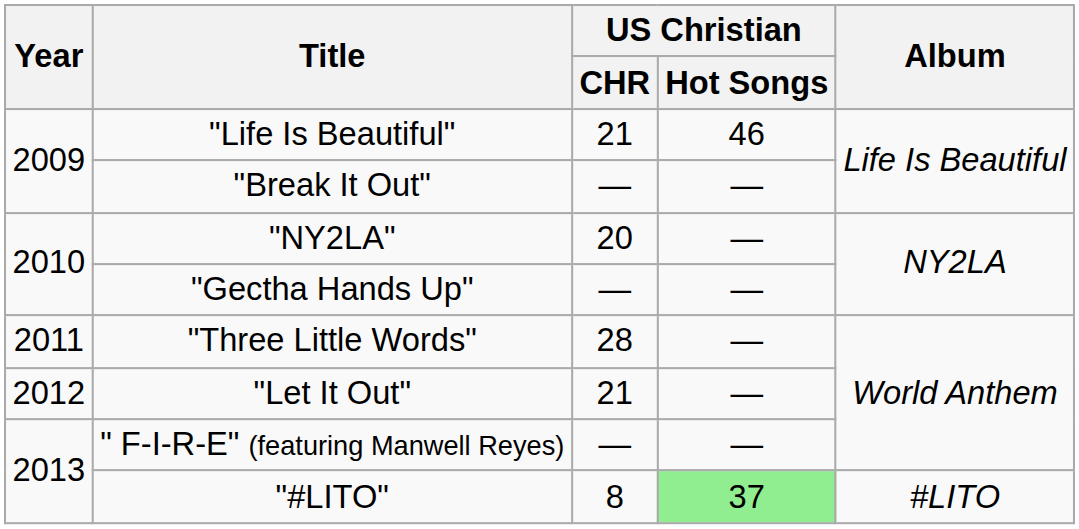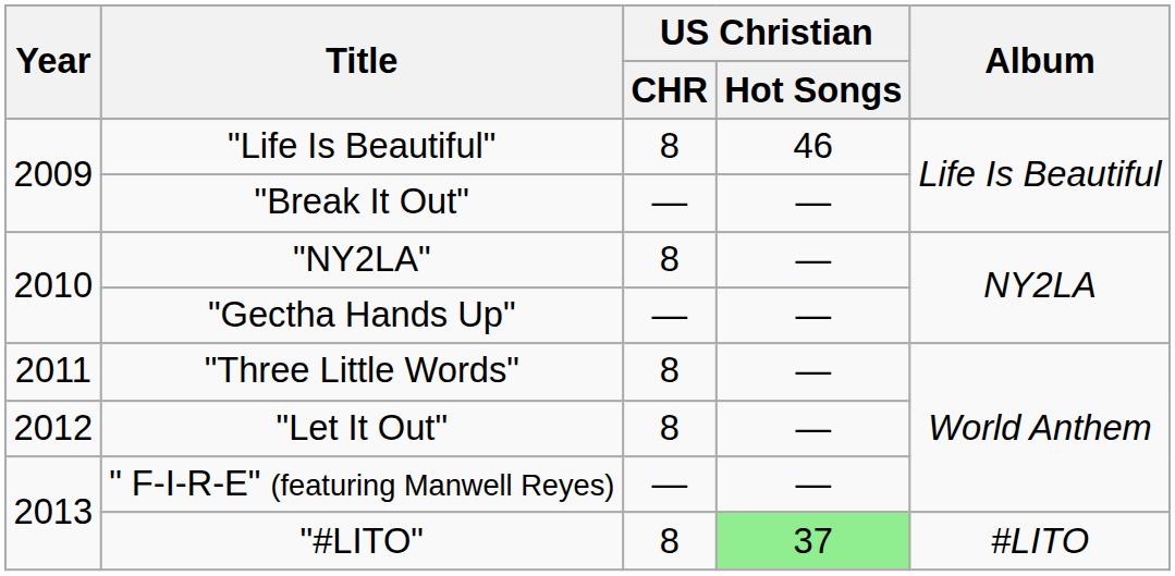 <table class="wikitable" style="text-align:center">
 <tr>
 <th rowspan="2">Year</th>
 <th rowspan="2">Title</th>
 <th colspan="2">US Christian</th>
 <th rowspan="2">Album</th>
 </tr>
 <tr>
 <th>CHR</th>
 <th>Hot Songs</th>
 </tr>
 <tr>
 <td rowspan="2">2009</td>
 <td>"Life Is Beautiful"</td>
-<td>21</td>
+<td>8</td>
 <td>46</td>
 <td rowspan="2"><em>Life Is Beautiful</em></td>
 </tr>
 <tr>
 <td>"Break It Out"</td>
 <td>—</td>
 <td>—</td>
 </tr>
 <tr>
 <td rowspan="2">2010</td>
 <td>"NY2LA"</td>
-<td>20</td>
+<td>8</td>
 <td>—</td>
 <td rowspan="2"><em>NY2LA</em></td>
 </tr>
 <tr>
 <td>"Gectha Hands Up"</td>
 <td>—</td>
 <td>—</td>
 </tr>
 <tr>
 <td>2011</td>
 <td>"Three Little Words"</td>
-<td>28</td>
+<td>8</td>
 <td>—</td>
 <td rowspan="3"><em>World Anthem</em></td>
 </tr>
 <tr>
 <td>2012</td>
 <td>"Let It Out"</td>
-<td>21</td>
+<td>8</td>
 <td>—</td>
 </tr>
 <tr>
 <td rowspan="2">2013</td>
 <td>" F-I-R-E" <small>(featuring Manwell Reyes)</small></td>
 <td>—</td>
 <td>—</td>
 </tr>
 <tr>
 <td>"#LITO"</td>
 <td>8</td>
 <td style="background: lightgreen;">37</td>
 <td rowspan="1"><em>#LITO</em></td>
 </tr>
 </table>
